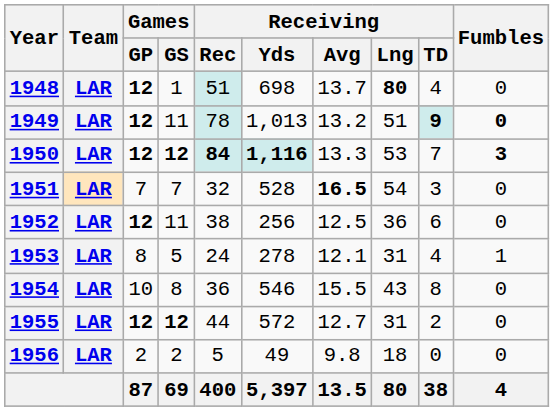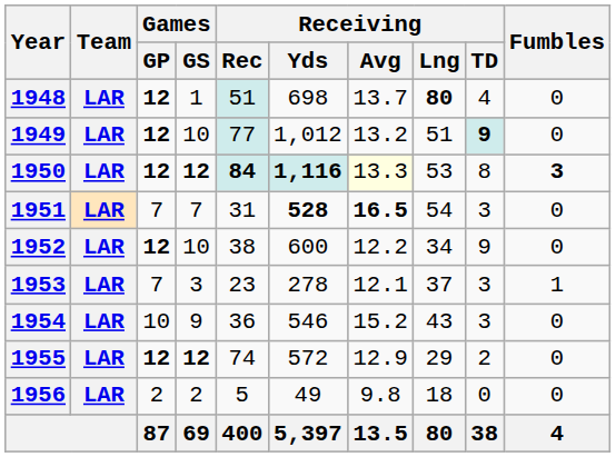 <table class="wikitable" style="text-align:center;">
 <tr>
 <th rowspan="2">Year</th>
 <th rowspan="2">Team</th>
 <th colspan="2">Games</th>
 <th colspan="5">Receiving</th>
 <th rowspan="2">Fumbles</th>
 </tr>
 <tr>
 <th>GP</th>
 <th>GS</th>
 <th>Rec</th>
 <th>Yds</th>
 <th>Avg</th>
 <th>Lng</th>
 <th>TD</th>
 </tr>
 <tr>
 <th><a href='#'>1948</a></th>
 <th><a href='#'>LAR</a></th>
 <td><strong>12</strong></td>
 <td>1</td>
 <td style="background:#cfecec;">51</td>
 <td>698</td>
 <td>13.7</td>
 <td><strong>80</strong></td>
 <td>4</td>
 <td>0</td>
 </tr>
 <tr>
 <th><a href='#'>1949</a></th>
 <th><a href='#'>LAR</a></th>
 <td><strong>12</strong></td>
-<td>11</td>
-<td style="background:#cfecec;">78</td>
-<td>1,013</td>
+<td>10</td>
+<td style="background:#cfecec;">77</td>
+<td>1,012</td>
 <td>13.2</td>
 <td>51</td>
 <td style="background:#cfecec;"><strong>9</strong></td>
-<td><strong>0</strong></td>
+<td>0</td>
 </tr>
 <tr>
 <th><a href='#'>1950</a></th>
 <th><a href='#'>LAR</a></th>
 <td><strong>12</strong></td>
 <td><strong>12</strong></td>
 <td style="background:#cfecec;"><strong>84</strong></td>
 <td style="background:#cfecec;"><strong>1,116</strong></td>
-<td>13.3</td>
+<td style="background: lightyellow;">13.3</td>
 <td>53</td>
-<td>7</td>
+<td>8</td>
 <td><strong>3</strong></td>
 </tr>
 <tr>
 <th><a href='#'>1951</a></th>
 <th style="background:#ffe6bd;"><a href='#'>LAR</a></th>
 <td>7</td>
 <td>7</td>
-<td>32</td>
-<td>528</td>
+<td>31</td>
+<td><strong>528</strong></td>
 <td><strong>16.5</strong></td>
 <td>54</td>
 <td>3</td>
 <td>0</td>
 </tr>
 <tr>
 <th><a href='#'>1952</a></th>
 <th><a href='#'>LAR</a></th>
 <td><strong>12</strong></td>
-<td>11</td>
+<td>10</td>
 <td>38</td>
-<td>256</td>
-<td>12.5</td>
-<td>36</td>
-<td>6</td>
+<td>600</td>
+<td>12.2</td>
+<td>34</td>
+<td>9</td>
 <td>0</td>
 </tr>
 <tr>
 <th><a href='#'>1953</a></th>
 <th><a href='#'>LAR</a></th>
-<td>8</td>
-<td>5</td>
-<td>24</td>
+<td>7</td>
+<td>3</td>
+<td>23</td>
 <td>278</td>
 <td>12.1</td>
-<td>31</td>
-<td>4</td>
+<td>37</td>
+<td>3</td>
 <td>1</td>
 </tr>
 <tr>
 <th><a href='#'>1954</a></th>
 <th><a href='#'>LAR</a></th>
 <td>10</td>
-<td>8</td>
+<td>9</td>
 <td>36</td>
 <td>546</td>
-<td>15.5</td>
+<td>15.2</td>
 <td>43</td>
-<td>8</td>
+<td>3</td>
 <td>0</td>
 </tr>
 <tr>
 <th><a href='#'>1955</a></th>
 <th><a href='#'>LAR</a></th>
 <td><strong>12</strong></td>
 <td><strong>12</strong></td>
-<td>44</td>
+<td>74</td>
 <td>572</td>
-<td>12.7</td>
-<td>31</td>
+<td>12.9</td>
+<td>29</td>
 <td>2</td>
 <td>0</td>
 </tr>
 <tr>
 <th><a href='#'>1956</a></th>
 <th><a href='#'>LAR</a></th>
 <td>2</td>
 <td>2</td>
 <td>5</td>
 <td>49</td>
 <td>9.8</td>
 <td>18</td>
 <td>0</td>
 <td>0</td>
 </tr>
 <tr>
 <th colspan="2"></th>
 <th>87</th>
 <th>69</th>
 <th>400</th>
 <th>5,397</th>
 <th>13.5</th>
 <th>80</th>
 <th>38</th>
 <th>4</th>
 </tr>
 </table>
